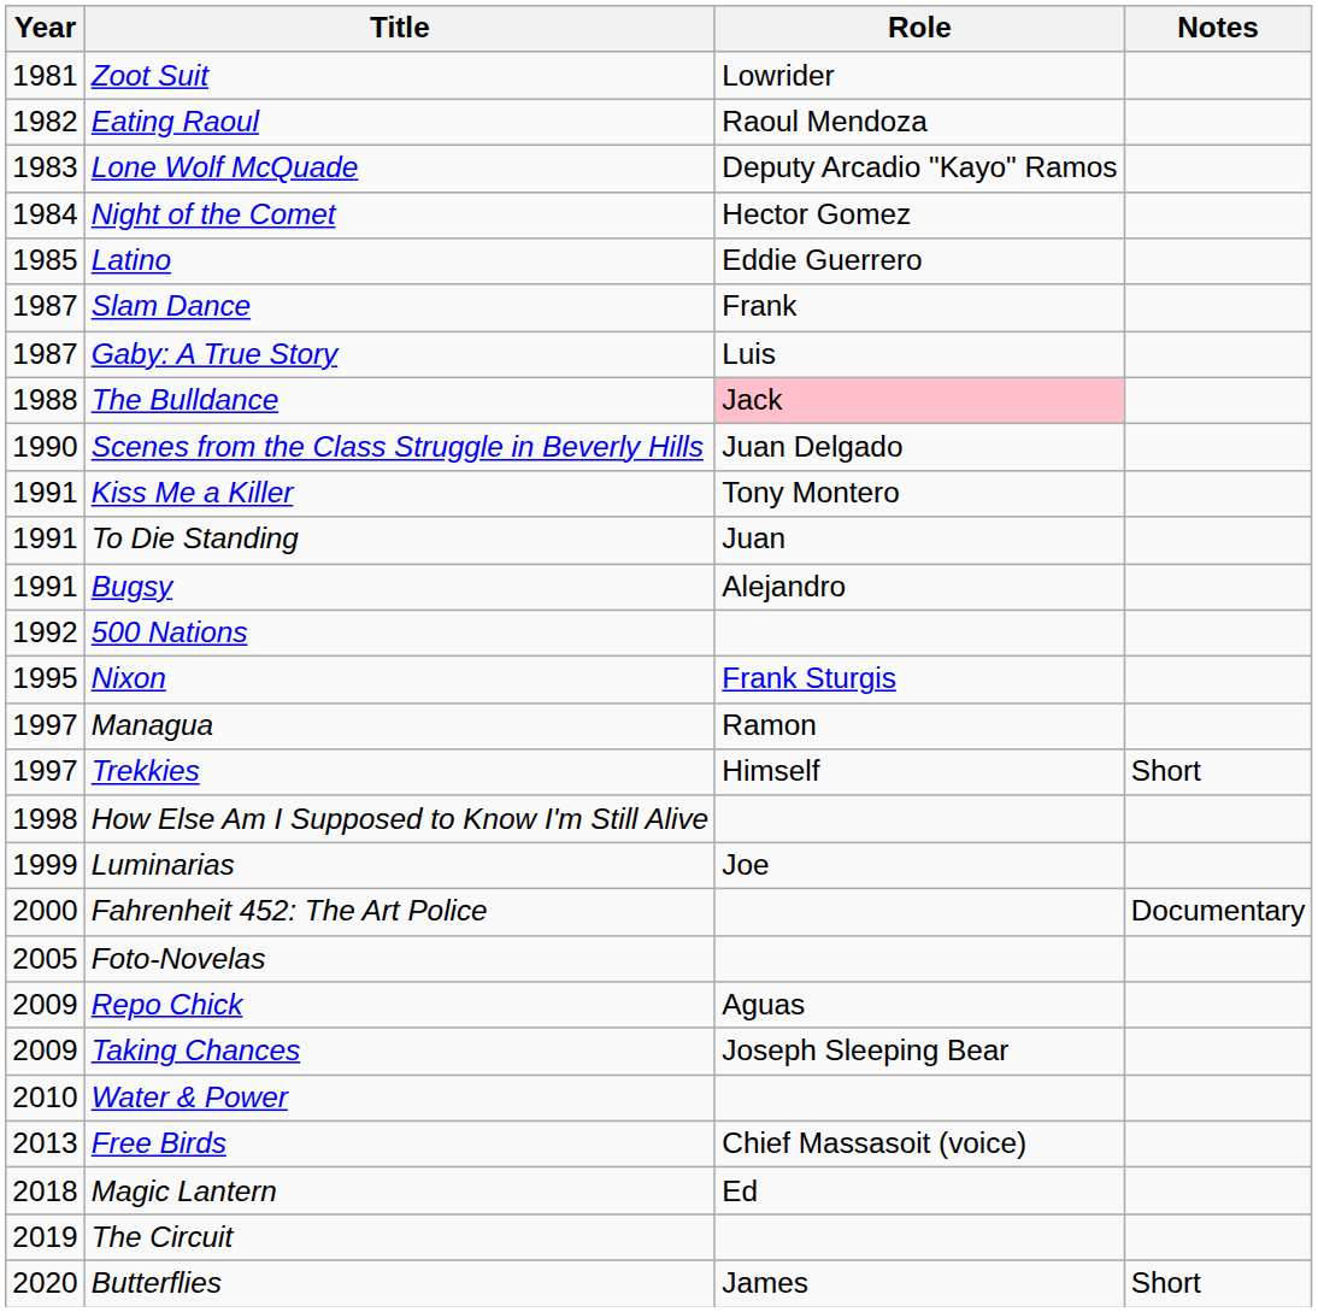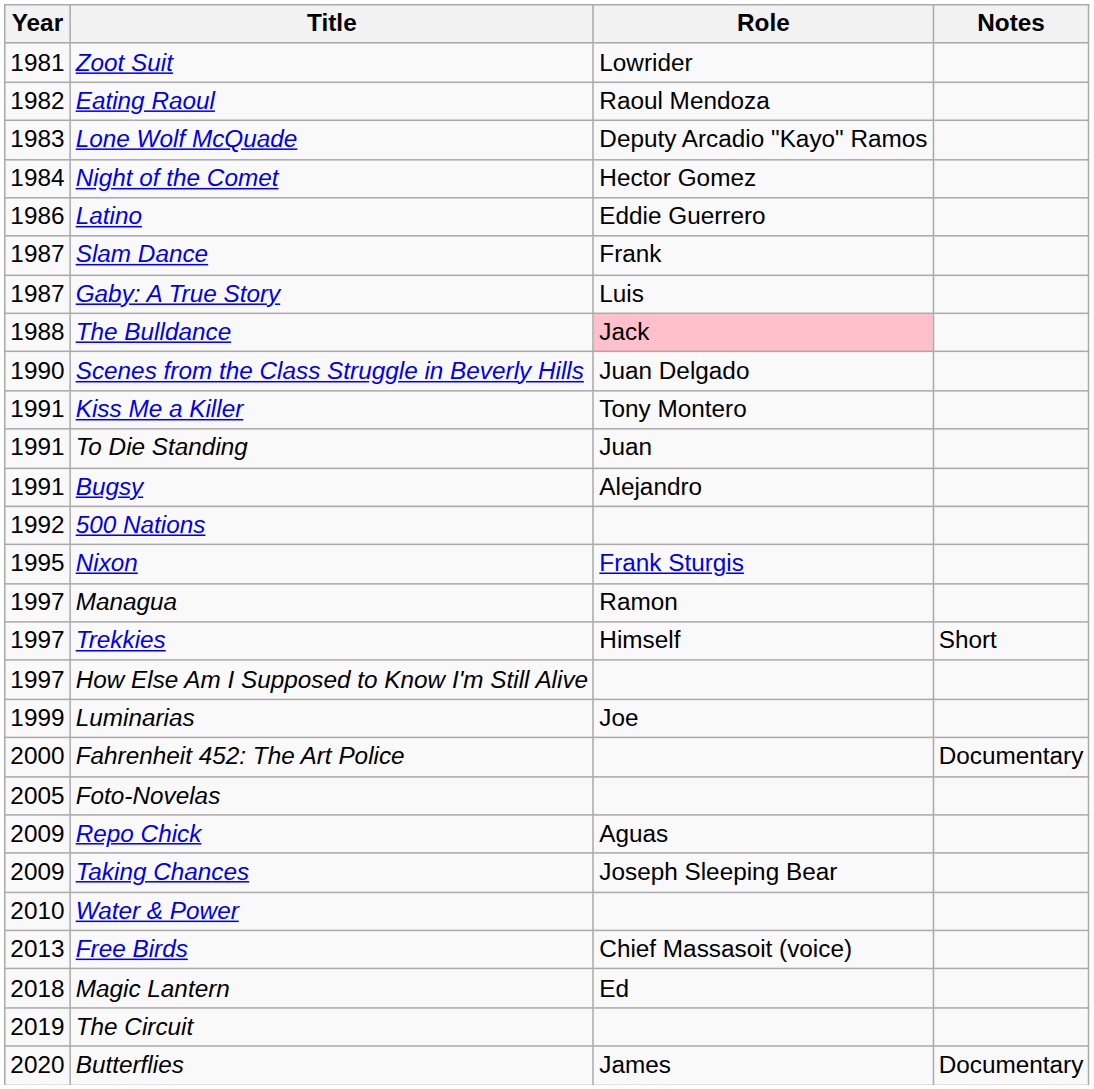 <table class="wikitable sortable">
 <tr>
 <th>Year</th>
 <th>Title</th>
 <th>Role</th>
 <th class="unsortable">Notes</th>
 </tr>
 <tr>
 <td>1981</td>
 <td><em><a href='#'>Zoot Suit</a></em></td>
 <td>Lowrider</td>
 <td></td>
 </tr>
 <tr>
 <td>1982</td>
 <td><em><a href='#'>Eating Raoul</a></em></td>
 <td>Raoul Mendoza</td>
 <td></td>
 </tr>
 <tr>
 <td>1983</td>
 <td><em><a href='#'>Lone Wolf McQuade</a></em></td>
 <td>Deputy Arcadio "Kayo" Ramos</td>
 <td></td>
 </tr>
 <tr>
 <td>1984</td>
 <td><em><a href='#'>Night of the Comet</a></em></td>
 <td>Hector Gomez</td>
 <td></td>
 </tr>
 <tr>
-<td>1985</td>
+<td>1986</td>
 <td><em><a href='#'>Latino</a></em></td>
 <td>Eddie Guerrero</td>
 <td></td>
 </tr>
 <tr>
 <td>1987</td>
 <td><em><a href='#'>Slam Dance</a></em></td>
 <td>Frank</td>
 <td></td>
 </tr>
 <tr>
 <td>1987</td>
 <td><em><a href='#'>Gaby: A True Story</a></em></td>
 <td>Luis</td>
 <td></td>
 </tr>
 <tr>
 <td>1988</td>
 <td><em><a href='#'>The Bulldance</a></em></td>
 <td style="background: pink;">Jack</td>
 <td></td>
 </tr>
 <tr>
 <td>1990</td>
 <td><em><a href='#'>Scenes from the Class Struggle in Beverly Hills</a></em></td>
 <td>Juan Delgado</td>
 <td></td>
 </tr>
 <tr>
 <td>1991</td>
 <td><em><a href='#'>Kiss Me a Killer</a></em></td>
 <td>Tony Montero</td>
 <td></td>
 </tr>
 <tr>
 <td>1991</td>
 <td><em>To Die Standing</em></td>
 <td>Juan</td>
 <td></td>
 </tr>
 <tr>
 <td>1991</td>
 <td><em><a href='#'>Bugsy</a></em></td>
 <td>Alejandro</td>
 <td></td>
 </tr>
 <tr>
 <td>1992</td>
 <td><em><a href='#'>500 Nations</a></em></td>
 <td></td>
 <td></td>
 </tr>
 <tr>
 <td>1995</td>
 <td><em><a href='#'>Nixon</a></em></td>
 <td><a href='#'>Frank Sturgis</a></td>
 <td></td>
 </tr>
 <tr>
 <td>1997</td>
 <td><em>Managua</em></td>
 <td>Ramon</td>
 <td></td>
 </tr>
 <tr>
 <td>1997</td>
 <td><em><a href='#'>Trekkies</a></em></td>
 <td>Himself</td>
 <td>Short</td>
 </tr>
 <tr>
-<td>1998</td>
+<td>1997</td>
 <td><em>How Else Am I Supposed to Know I'm Still Alive</em></td>
 <td></td>
 <td></td>
 </tr>
 <tr>
 <td>1999</td>
 <td><em>Luminarias</em></td>
 <td>Joe</td>
 <td></td>
 </tr>
 <tr>
 <td>2000</td>
 <td><em>Fahrenheit 452: The Art Police</em></td>
 <td></td>
 <td>Documentary</td>
 </tr>
 <tr>
 <td>2005</td>
 <td><em>Foto-Novelas</em></td>
 <td></td>
 <td></td>
 </tr>
 <tr>
 <td>2009</td>
 <td><em><a href='#'>Repo Chick</a></em></td>
 <td>Aguas</td>
 <td></td>
 </tr>
 <tr>
 <td>2009</td>
 <td><em><a href='#'>Taking Chances</a></em></td>
 <td>Joseph Sleeping Bear</td>
 <td></td>
 </tr>
 <tr>
 <td>2010</td>
 <td><em><a href='#'>Water & Power</a></em></td>
 <td></td>
 <td></td>
 </tr>
 <tr>
 <td>2013</td>
 <td><em><a href='#'>Free Birds</a></em></td>
 <td>Chief Massasoit (voice)</td>
 <td></td>
 </tr>
 <tr>
 <td>2018</td>
 <td><em>Magic Lantern</em></td>
 <td>Ed</td>
 <td></td>
 </tr>
 <tr>
 <td>2019</td>
 <td><em>The Circuit</em></td>
 <td></td>
 <td></td>
 </tr>
 <tr>
 <td>2020</td>
 <td><em>Butterflies</em></td>
 <td>James</td>
-<td>Short</td>
+<td>Documentary</td>
 </tr>
 </table>
